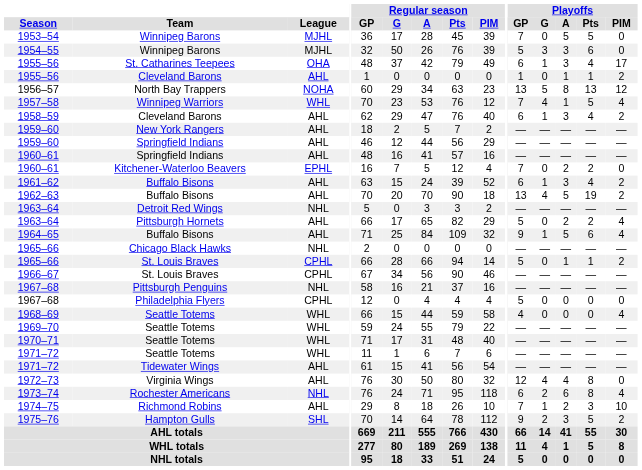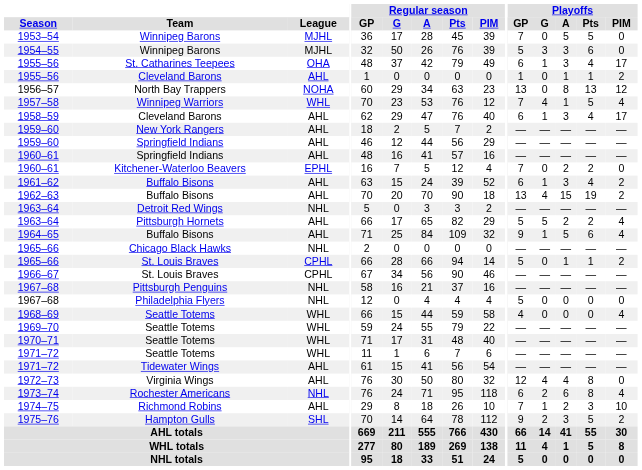 <table border="0" cellpadding="1" cellspacing="0" style="text-align:center; width:60em">
 <tr bgcolor="#e0e0e0">
 <th colspan="3" bgcolor="#ffffff"></th>
 <th rowspan="100" bgcolor="#ffffff"></th>
 <th colspan="5"><a href='#'>Regular season</a></th>
 <th rowspan="100" bgcolor="#ffffff"></th>
 <th colspan="5"><a href='#'>Playoffs</a></th>
 </tr>
 <tr bgcolor="#e0e0e0">
 <th><a href='#'>Season</a></th>
 <th>Team</th>
 <th>League</th>
 <th>GP</th>
 <th><a href='#'>G</a></th>
 <th><a href='#'>A</a></th>
 <th><a href='#'>Pts</a></th>
 <th><a href='#'>PIM</a></th>
 <th>GP</th>
 <th>G</th>
 <th>A</th>
 <th>Pts</th>
 <th>PIM</th>
 </tr>
 <tr>
 <td><a href='#'>1953–54</a></td>
 <td><a href='#'>Winnipeg Barons</a></td>
 <td><a href='#'>MJHL</a></td>
 <td>36</td>
 <td>17</td>
 <td>28</td>
 <td>45</td>
 <td>39</td>
 <td>7</td>
 <td>0</td>
 <td>5</td>
 <td>5</td>
 <td>0</td>
 </tr>
 <tr bgcolor="#f0f0f0">
 <td><a href='#'>1954–55</a></td>
 <td>Winnipeg Barons</td>
 <td>MJHL</td>
 <td>32</td>
 <td>50</td>
 <td>26</td>
 <td>76</td>
 <td>39</td>
 <td>5</td>
 <td>3</td>
 <td>3</td>
 <td>6</td>
 <td>0</td>
 </tr>
 <tr>
 <td><a href='#'>1955–56</a></td>
 <td><a href='#'>St. Catharines Teepees</a></td>
 <td><a href='#'>OHA</a></td>
 <td>48</td>
 <td>37</td>
 <td>42</td>
 <td>79</td>
 <td>49</td>
 <td>6</td>
 <td>1</td>
 <td>3</td>
 <td>4</td>
 <td>17</td>
 </tr>
 <tr bgcolor="#f0f0f0">
 <td><a href='#'>1955–56</a></td>
 <td><a href='#'>Cleveland Barons</a></td>
 <td><a href='#'>AHL</a></td>
 <td>1</td>
 <td>0</td>
 <td>0</td>
 <td>0</td>
 <td>0</td>
 <td>1</td>
 <td>0</td>
 <td>1</td>
 <td>1</td>
 <td>2</td>
 </tr>
 <tr>
 <td>1956–57</td>
 <td>North Bay Trappers</td>
 <td><a href='#'>NOHA</a></td>
 <td>60</td>
 <td>29</td>
 <td>34</td>
 <td>63</td>
 <td>23</td>
 <td>13</td>
-<td>5</td>
+<td>0</td>
 <td>8</td>
 <td>13</td>
 <td>12</td>
 </tr>
 <tr bgcolor="#f0f0f0">
 <td><a href='#'>1957–58</a></td>
 <td><a href='#'>Winnipeg Warriors</a></td>
 <td><a href='#'>WHL</a></td>
 <td>70</td>
 <td>23</td>
 <td>53</td>
 <td>76</td>
 <td>12</td>
 <td>7</td>
 <td>4</td>
 <td>1</td>
 <td>5</td>
 <td>4</td>
 </tr>
 <tr>
 <td><a href='#'>1958–59</a></td>
 <td>Cleveland Barons</td>
 <td>AHL</td>
 <td>62</td>
 <td>29</td>
 <td>47</td>
 <td>76</td>
 <td>40</td>
 <td>6</td>
 <td>1</td>
 <td>3</td>
 <td>4</td>
-<td>2</td>
+<td>17</td>
 </tr>
 <tr bgcolor="#f0f0f0">
 <td><a href='#'>1959–60</a></td>
 <td><a href='#'>New York Rangers</a></td>
 <td>AHL</td>
 <td>18</td>
 <td>2</td>
 <td>5</td>
 <td>7</td>
 <td>2</td>
 <td>—</td>
 <td>—</td>
 <td>—</td>
 <td>—</td>
 <td>—</td>
 </tr>
 <tr>
 <td><a href='#'>1959–60</a></td>
 <td><a href='#'>Springfield Indians</a></td>
 <td>AHL</td>
 <td>46</td>
 <td>12</td>
 <td>44</td>
 <td>56</td>
 <td>29</td>
 <td>—</td>
 <td>—</td>
 <td>—</td>
 <td>—</td>
 <td>—</td>
 </tr>
 <tr bgcolor="#f0f0f0">
 <td><a href='#'>1960–61</a></td>
 <td>Springfield Indians</td>
 <td>AHL</td>
 <td>48</td>
 <td>16</td>
 <td>41</td>
 <td>57</td>
 <td>16</td>
 <td>—</td>
 <td>—</td>
 <td>—</td>
 <td>—</td>
 <td>—</td>
 </tr>
 <tr>
 <td><a href='#'>1960–61</a></td>
 <td><a href='#'>Kitchener-Waterloo Beavers</a></td>
 <td><a href='#'>EPHL</a></td>
 <td>16</td>
 <td>7</td>
 <td>5</td>
 <td>12</td>
 <td>4</td>
 <td>7</td>
 <td>0</td>
 <td>2</td>
 <td>2</td>
 <td>0</td>
 </tr>
 <tr bgcolor="#f0f0f0">
 <td><a href='#'>1961–62</a></td>
 <td><a href='#'>Buffalo Bisons</a></td>
 <td>AHL</td>
 <td>63</td>
 <td>15</td>
 <td>24</td>
 <td>39</td>
 <td>52</td>
 <td>6</td>
 <td>1</td>
 <td>3</td>
 <td>4</td>
 <td>2</td>
 </tr>
 <tr>
 <td><a href='#'>1962–63</a></td>
 <td>Buffalo Bisons</td>
 <td>AHL</td>
 <td>70</td>
 <td>20</td>
 <td>70</td>
 <td>90</td>
 <td>18</td>
 <td>13</td>
 <td>4</td>
-<td>5</td>
+<td>15</td>
 <td>19</td>
 <td>2</td>
 </tr>
 <tr bgcolor="#f0f0f0">
 <td><a href='#'>1963–64</a></td>
 <td><a href='#'>Detroit Red Wings</a></td>
 <td>NHL</td>
 <td>5</td>
 <td>0</td>
 <td>3</td>
 <td>3</td>
 <td>2</td>
 <td>—</td>
 <td>—</td>
 <td>—</td>
 <td>—</td>
 <td>—</td>
 </tr>
 <tr>
 <td><a href='#'>1963–64</a></td>
 <td><a href='#'>Pittsburgh Hornets</a></td>
 <td>AHL</td>
 <td>66</td>
 <td>17</td>
 <td>65</td>
 <td>82</td>
 <td>29</td>
 <td>5</td>
-<td>0</td>
+<td>5</td>
 <td>2</td>
 <td>2</td>
 <td>4</td>
 </tr>
 <tr bgcolor="#f0f0f0">
 <td><a href='#'>1964–65</a></td>
 <td>Buffalo Bisons</td>
 <td>AHL</td>
 <td>71</td>
 <td>25</td>
 <td>84</td>
 <td>109</td>
 <td>32</td>
 <td>9</td>
 <td>1</td>
 <td>5</td>
 <td>6</td>
 <td>4</td>
 </tr>
 <tr>
 <td><a href='#'>1965–66</a></td>
 <td><a href='#'>Chicago Black Hawks</a></td>
 <td>NHL</td>
 <td>2</td>
 <td>0</td>
 <td>0</td>
 <td>0</td>
 <td>0</td>
 <td>—</td>
 <td>—</td>
 <td>—</td>
 <td>—</td>
 <td>—</td>
 </tr>
 <tr bgcolor="#f0f0f0">
 <td><a href='#'>1965–66</a></td>
 <td><a href='#'>St. Louis Braves</a></td>
 <td><a href='#'>CPHL</a></td>
 <td>66</td>
 <td>28</td>
 <td>66</td>
 <td>94</td>
 <td>14</td>
 <td>5</td>
 <td>0</td>
 <td>1</td>
 <td>1</td>
 <td>2</td>
 </tr>
 <tr>
 <td><a href='#'>1966–67</a></td>
 <td>St. Louis Braves</td>
 <td>CPHL</td>
 <td>67</td>
 <td>34</td>
 <td>56</td>
 <td>90</td>
 <td>46</td>
 <td>—</td>
 <td>—</td>
 <td>—</td>
 <td>—</td>
 <td>—</td>
 </tr>
 <tr bgcolor="#f0f0f0">
 <td><a href='#'>1967–68</a></td>
 <td><a href='#'>Pittsburgh Penguins</a></td>
 <td>NHL</td>
 <td>58</td>
 <td>16</td>
 <td>21</td>
 <td>37</td>
 <td>16</td>
 <td>—</td>
 <td>—</td>
 <td>—</td>
 <td>—</td>
 <td>—</td>
 </tr>
 <tr>
 <td>1967–68</td>
 <td><a href='#'>Philadelphia Flyers</a></td>
-<td>CPHL</td>
+<td>NHL</td>
 <td>12</td>
 <td>0</td>
 <td>4</td>
 <td>4</td>
 <td>4</td>
 <td>5</td>
 <td>0</td>
 <td>0</td>
 <td>0</td>
 <td>0</td>
 </tr>
 <tr bgcolor="#f0f0f0">
 <td><a href='#'>1968–69</a></td>
 <td><a href='#'>Seattle Totems</a></td>
 <td>WHL</td>
 <td>66</td>
 <td>15</td>
 <td>44</td>
 <td>59</td>
 <td>58</td>
 <td>4</td>
 <td>0</td>
 <td>0</td>
 <td>0</td>
 <td>4</td>
 </tr>
 <tr>
 <td><a href='#'>1969–70</a></td>
 <td>Seattle Totems</td>
 <td>WHL</td>
 <td>59</td>
 <td>24</td>
 <td>55</td>
 <td>79</td>
 <td>22</td>
 <td>—</td>
 <td>—</td>
 <td>—</td>
 <td>—</td>
 <td>—</td>
 </tr>
 <tr bgcolor="#f0f0f0">
 <td><a href='#'>1970–71</a></td>
 <td>Seattle Totems</td>
 <td>WHL</td>
 <td>71</td>
 <td>17</td>
 <td>31</td>
 <td>48</td>
 <td>40</td>
 <td>—</td>
 <td>—</td>
 <td>—</td>
 <td>—</td>
 <td>—</td>
 </tr>
 <tr>
 <td><a href='#'>1971–72</a></td>
 <td>Seattle Totems</td>
 <td>WHL</td>
 <td>11</td>
 <td>1</td>
 <td>6</td>
 <td>7</td>
 <td>6</td>
 <td>—</td>
 <td>—</td>
 <td>—</td>
 <td>—</td>
 <td>—</td>
 </tr>
 <tr bgcolor="#f0f0f0">
 <td><a href='#'>1971–72</a></td>
 <td><a href='#'>Tidewater Wings</a></td>
 <td>AHL</td>
 <td>61</td>
 <td>15</td>
 <td>41</td>
 <td>56</td>
 <td>54</td>
 <td>—</td>
 <td>—</td>
 <td>—</td>
 <td>—</td>
 <td>—</td>
 </tr>
 <tr>
 <td><a href='#'>1972–73</a></td>
 <td>Virginia Wings</td>
 <td>AHL</td>
 <td>76</td>
 <td>30</td>
 <td>50</td>
 <td>80</td>
 <td>32</td>
 <td>12</td>
 <td>4</td>
 <td>4</td>
 <td>8</td>
 <td>0</td>
 </tr>
 <tr bgcolor="#f0f0f0">
 <td><a href='#'>1973–74</a></td>
 <td><a href='#'>Rochester Americans</a></td>
 <td><a href='#'>NHL</a></td>
 <td>76</td>
 <td>24</td>
 <td>71</td>
 <td>95</td>
 <td>118</td>
 <td>6</td>
 <td>2</td>
 <td>6</td>
 <td>8</td>
 <td>4</td>
 </tr>
 <tr>
 <td><a href='#'>1974–75</a></td>
 <td><a href='#'>Richmond Robins</a></td>
 <td>AHL</td>
 <td>29</td>
 <td>8</td>
 <td>18</td>
 <td>26</td>
 <td>10</td>
 <td>7</td>
 <td>1</td>
 <td>2</td>
 <td>3</td>
 <td>10</td>
 </tr>
 <tr bgcolor="#f0f0f0">
 <td><a href='#'>1975–76</a></td>
 <td><a href='#'>Hampton Gulls</a></td>
 <td><a href='#'>SHL</a></td>
 <td>70</td>
 <td>14</td>
 <td>64</td>
 <td>78</td>
 <td>112</td>
 <td>9</td>
 <td>2</td>
 <td>3</td>
 <td>5</td>
 <td>2</td>
 </tr>
 <tr bgcolor="#e0e0e0">
 <th colspan="3">AHL totals</th>
 <th>669</th>
 <th>211</th>
 <th>555</th>
 <th>766</th>
 <th>430</th>
 <th>66</th>
 <th>14</th>
 <th>41</th>
 <th>55</th>
 <th>30</th>
 </tr>
 <tr bgcolor="#e0e0e0">
 <th colspan="3">WHL totals</th>
 <th>277</th>
 <th>80</th>
 <th>189</th>
 <th>269</th>
 <th>138</th>
 <th>11</th>
 <th>4</th>
 <th>1</th>
 <th>5</th>
 <th>8</th>
 </tr>
 <tr bgcolor="#e0e0e0">
 <th colspan="3">NHL totals</th>
 <th>95</th>
 <th>18</th>
 <th>33</th>
 <th>51</th>
 <th>24</th>
 <th>5</th>
 <th>0</th>
 <th>0</th>
 <th>0</th>
 <th>0</th>
 </tr>
 </table>
